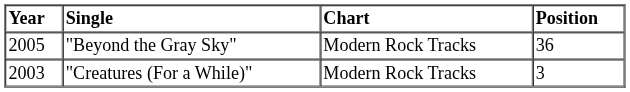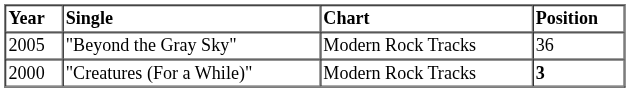 <table border=1 cellspacing=0 cellpadding=2 width="550px">
 <tr>
 <th align="left">Year</th>
 <th align="left">Single</th>
 <th align="left">Chart</th>
 <th align="left">Position</th>
 </tr>
 <tr>
 <td align="left">2005</td>
 <td align="left">"Beyond the Gray Sky"</td>
 <td align="left">Modern Rock Tracks</td>
 <td align="left">36</td>
 </tr>
 <tr>
-<td align="left">2003</td>
+<td align="left">2000</td>
 <td align="left">"Creatures (For a While)"</td>
 <td align="left">Modern Rock Tracks</td>
-<td align="left">3</td>
+<td align="left"><strong>3</strong></td>
 </tr>
 <tr>
 </tr>
 </table>
